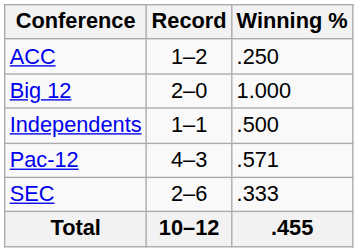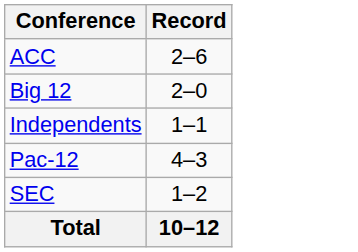 <table class="wikitable">
 <tr>
 <th>Conference</th>
 <th>Record</th>
-<th>Winning %</th>
 </tr>
 <tr>
 <td><a href='#'>ACC</a></td>
-<td align="center">1–2</td>
-<td>.250</td>
+<td align="center">2–6</td>
 </tr>
 <tr>
 <td><a href='#'>Big 12</a></td>
 <td align="center">2–0</td>
-<td>1.000</td>
 </tr>
 <tr>
 <td><a href='#'>Independents</a></td>
 <td align="center">1–1</td>
-<td>.500</td>
 </tr>
 <tr>
 <td><a href='#'>Pac-12</a></td>
 <td align="center">4–3</td>
-<td>.571</td>
 </tr>
 <tr>
 <td><a href='#'>SEC</a></td>
-<td align="center">2–6</td>
-<td>.333</td>
+<td align="center">1–2</td>
 </tr>
 <tr>
 <th>Total</th>
 <th>10–12</th>
-<th>.455</th>
 </tr>
 </table>
